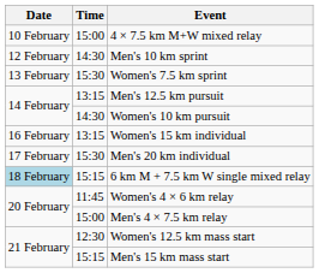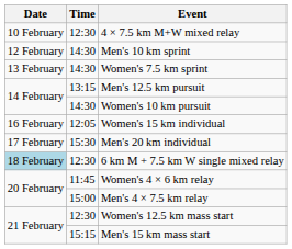 <table class="wikitable">
 <tr>
 <th>Date</th>
 <th>Time</th>
 <th>Event</th>
 </tr>
 <tr>
 <td>10 February</td>
-<td>15:00</td>
+<td>12:30</td>
 <td>4 × 7.5 km M+W mixed relay</td>
 </tr>
 <tr>
 <td>12 February</td>
 <td>14:30</td>
 <td>Men's 10 km sprint</td>
 </tr>
 <tr>
 <td>13 February</td>
-<td>15:30</td>
+<td>14:30</td>
 <td>Women's 7.5 km sprint</td>
 </tr>
 <tr>
 <td rowspan=2>14 February</td>
 <td>13:15</td>
 <td>Men's 12.5 km pursuit</td>
 </tr>
 <tr>
 <td>14:30</td>
 <td>Women's 10 km pursuit</td>
 </tr>
 <tr>
 <td>16 February</td>
-<td>13:15</td>
+<td>12:05</td>
 <td>Women's 15 km individual</td>
 </tr>
 <tr>
 <td>17 February</td>
 <td>15:30</td>
 <td>Men's 20 km individual</td>
 </tr>
 <tr>
 <td style="background: lightblue;">18 February</td>
-<td>15:15</td>
+<td>12:30</td>
 <td>6 km M + 7.5 km W single mixed relay</td>
 </tr>
 <tr>
 <td rowspan=2>20 February</td>
 <td>11:45</td>
 <td>Women's 4 × 6 km relay</td>
 </tr>
 <tr>
 <td>15:00</td>
 <td>Men's 4 × 7.5 km relay</td>
 </tr>
 <tr>
 <td rowspan=2>21 February</td>
 <td>12:30</td>
 <td>Women's 12.5 km mass start</td>
 </tr>
 <tr>
 <td>15:15</td>
 <td>Men's 15 km mass start</td>
 </tr>
 </table>
